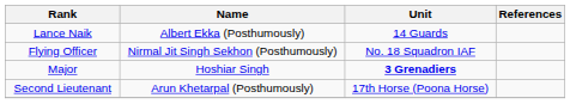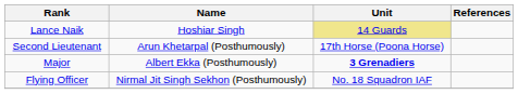 <table class="wikitable sortable" style="text-align:center">
 <tr style="background:#cccccc">
 <th scope="col" style="width: 150px;">Rank</th>
 <th scope="col" style="width: 300px;">Name</th>
 <th scope="col" style="width: 200px;">Unit</th>
 <th scope="col" style="width: 10px;">References</th>
 </tr>
 <tr>
 <td><a href='#'>Lance Naik</a></td>
+<td><a href='#'>Hoshiar Singh</a></td>
+<td style="background: khaki;"><a href='#'>14 Guards</a></td>
+<td></td>
+</tr>
+<tr>
+<td><a href='#'>Second Lieutenant</a></td>
+<td><a href='#'>Arun Khetarpal</a> (Posthumously)</td>
+<td><a href='#'>17th Horse (Poona Horse)</a></td>
+<td></td>
+</tr>
+<tr>
+<td><a href='#'>Major</a></td>
 <td><a href='#'>Albert Ekka</a> (Posthumously)</td>
-<td><a href='#'>14 Guards</a></td>
+<td><strong><a href='#'>3 Grenadiers</a></strong></td>
 <td></td>
 </tr>
 <tr>
 <td><a href='#'>Flying Officer</a></td>
 <td><a href='#'>Nirmal Jit Singh Sekhon</a> (Posthumously)</td>
 <td><a href='#'>No. 18 Squadron IAF</a></td>
 <td></td>
 </tr>
 <tr>
-<td><a href='#'>Major</a></td>
-<td><a href='#'>Hoshiar Singh</a></td>
-<td><strong><a href='#'>3 Grenadiers</a></strong></td>
-<td></td>
-</tr>
-<tr>
-<td><a href='#'>Second Lieutenant</a></td>
-<td><a href='#'>Arun Khetarpal</a> (Posthumously)</td>
-<td><a href='#'>17th Horse (Poona Horse)</a></td>
-<td></td>
-</tr>
-<tr>
 </tr>
 </table>
